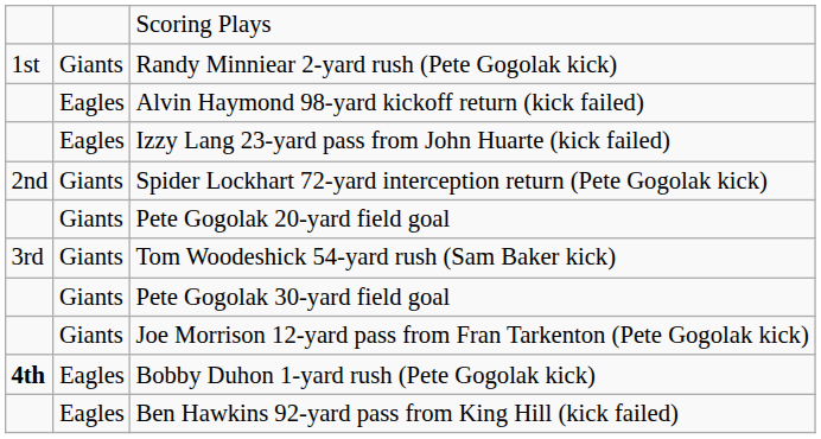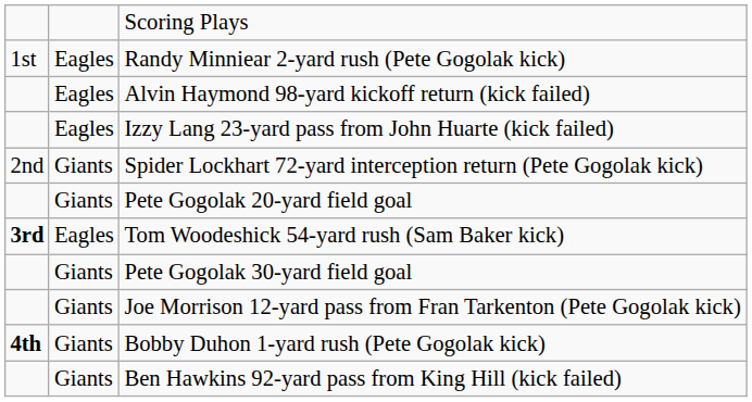 <table class="wikitable" 80%>
 <tr>
 <td></td>
 <td></td>
 <td>Scoring Plays</td>
 </tr>
 <tr style="text-align:Left;" bgcolor="">
 <td>1st</td>
-<td>Giants</td>
+<td>Eagles</td>
 <td>Randy Minniear 2-yard rush (Pete Gogolak kick)</td>
 </tr>
 <tr style="text-align:Left;" bgcolor="">
 <td></td>
 <td>Eagles</td>
 <td>Alvin Haymond 98-yard kickoff return (kick failed)</td>
 </tr>
 <tr style="text-align:Left;" bgcolor="">
 <td></td>
 <td>Eagles</td>
 <td>Izzy Lang 23-yard pass from John Huarte (kick failed)</td>
 </tr>
 <tr style="text-align:Left;" bgcolor="">
 <td>2nd</td>
 <td>Giants</td>
 <td>Spider Lockhart 72-yard interception return (Pete Gogolak kick)</td>
 </tr>
 <tr style="text-align:Left;" bgcolor="">
 <td></td>
 <td>Giants</td>
 <td>Pete Gogolak 20-yard field goal</td>
 </tr>
 <tr style="text-align:Left;" bgcolor="">
-<td>3rd</td>
-<td>Giants</td>
+<td><strong>3rd</strong></td>
+<td>Eagles</td>
 <td>Tom Woodeshick 54-yard rush (Sam Baker kick)</td>
 </tr>
 <tr style="text-align:Left;" bgcolor="">
 <td></td>
 <td>Giants</td>
 <td>Pete Gogolak 30-yard field goal</td>
 </tr>
 <tr style="text-align:Left;" bgcolor="">
 <td></td>
 <td>Giants</td>
 <td>Joe Morrison 12-yard pass from Fran Tarkenton (Pete Gogolak kick)</td>
 </tr>
 <tr style="text-align:Left;" bgcolor="">
 <td><strong>4th</strong></td>
-<td>Eagles</td>
+<td>Giants</td>
 <td>Bobby Duhon 1-yard rush (Pete Gogolak kick)</td>
 </tr>
 <tr style="text-align:Left;" bgcolor="">
 <td></td>
-<td>Eagles</td>
+<td>Giants</td>
 <td>Ben Hawkins 92-yard pass from King Hill (kick failed)</td>
 </tr>
 </table>
